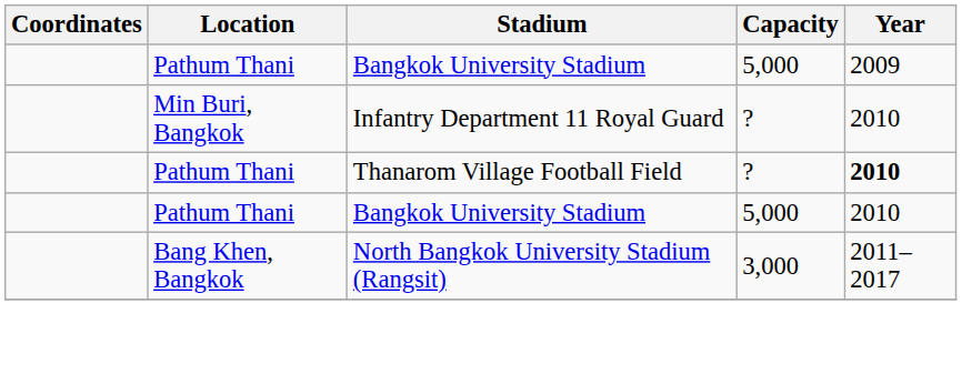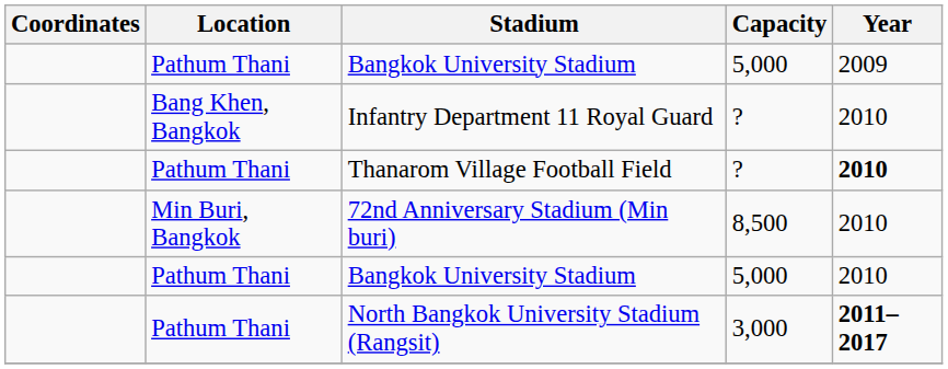 <table class="wikitable sortable">
 <tr>
 <th>Coordinates</th>
 <th>Location</th>
 <th>Stadium</th>
 <th>Capacity</th>
 <th>Year</th>
 </tr>
 <tr>
 <td></td>
 <td><a href='#'>Pathum Thani</a></td>
 <td><a href='#'>Bangkok University Stadium</a></td>
 <td>5,000</td>
 <td>2009</td>
 </tr>
 <tr>
 <td></td>
-<td><a href='#'>Min Buri</a>, <a href='#'>Bangkok</a></td>
+<td><a href='#'>Bang Khen</a>, <a href='#'>Bangkok</a></td>
 <td>Infantry Department 11 Royal Guard</td>
 <td>?</td>
 <td>2010</td>
 </tr>
 <tr>
 <td></td>
 <td><a href='#'>Pathum Thani</a></td>
 <td>Thanarom Village Football Field</td>
 <td>?</td>
 <td><strong>2010</strong></td>
 </tr>
 <tr>
 <td></td>
+<td><a href='#'>Min Buri</a>, <a href='#'>Bangkok</a></td>
+<td><a href='#'>72nd Anniversary Stadium (Min buri)</a></td>
+<td>8,500</td>
+<td>2010</td>
+</tr>
+<tr>
+<td></td>
 <td><a href='#'>Pathum Thani</a></td>
 <td><a href='#'>Bangkok University Stadium</a></td>
 <td>5,000</td>
 <td>2010</td>
 </tr>
 <tr>
 <td></td>
-<td><a href='#'>Bang Khen</a>, <a href='#'>Bangkok</a></td>
+<td><a href='#'>Pathum Thani</a></td>
 <td><a href='#'>North Bangkok University Stadium (Rangsit)</a></td>
 <td>3,000</td>
-<td>2011–2017</td>
+<td><strong>2011–2017</strong></td>
 </tr>
 <tr>
 </tr>
 </table>
